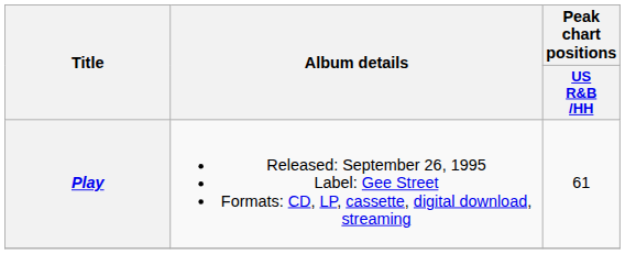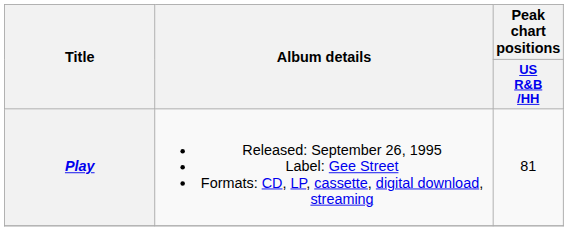 <table class="wikitable plainrowheaders" style="text-align:center;" border="1">
 <tr>
 <th scope="col" rowspan="2" style="width:10em;">Title</th>
 <th scope="col" rowspan="2" style="width:23em;">Album details</th>
 <th scope="col" colspan="1">Peak chart positions</th>
 </tr>
 <tr>
 <th scope="col" style="width:3em;font-size:90%;"><a href='#'>US<br>R&B<br>/HH</a><br></th>
 </tr>
 <tr>
 <th scope="row"><em><a href='#'>Play</a></em></th>
 <td><br><ul><li>Released: September 26, 1995</li><li>Label: <a href='#'>Gee Street</a></li><li>Formats: <a href='#'>CD</a>, <a href='#'>LP</a>, <a href='#'>cassette</a>, <a href='#'>digital download</a>, <a href='#'>streaming</a></li></ul></td>
-<td style="text-align:center;">61</td>
+<td style="text-align:center;">81</td>
 </tr>
 <tr>
 </tr>
 </table>
